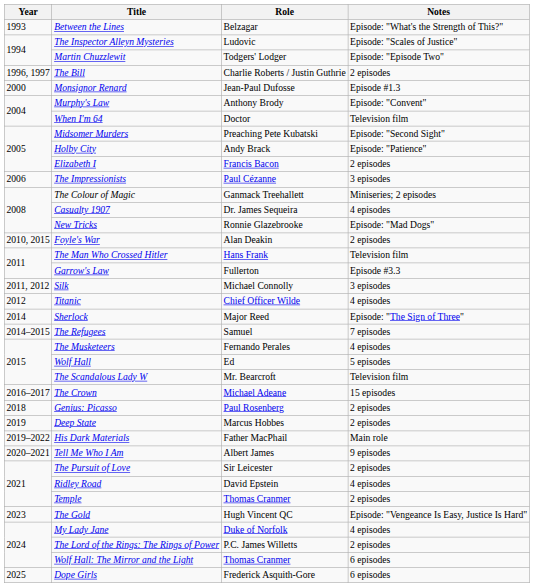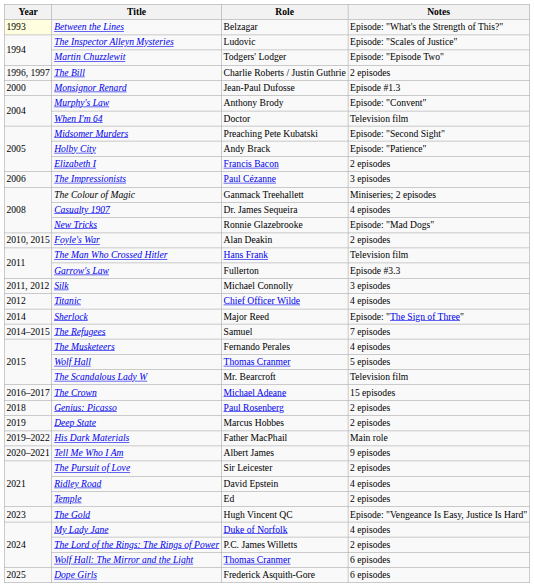 <table class="wikitable sortable">
 <tr>
 <th>Year</th>
 <th>Title</th>
 <th>Role</th>
 <th class="unsortable">Notes</th>
 </tr>
 <tr>
-<td>1993</td>
+<td style="background: lightyellow;">1993</td>
 <td><em><a href='#'>Between the Lines</a></em></td>
 <td>Belzagar</td>
 <td>Episode: "What's the Strength of This?"</td>
 </tr>
 <tr>
 <td rowspan="2">1994</td>
 <td><em><a href='#'>The Inspector Alleyn Mysteries</a></em></td>
 <td>Ludovic</td>
 <td>Episode: "Scales of Justice"</td>
 </tr>
 <tr>
 <td><em><a href='#'>Martin Chuzzlewit</a></em></td>
 <td>Todgers' Lodger</td>
 <td>Episode: "Episode Two"</td>
 </tr>
 <tr>
 <td>1996, 1997</td>
 <td><em><a href='#'>The Bill</a></em></td>
 <td>Charlie Roberts / Justin Guthrie</td>
 <td>2 episodes</td>
 </tr>
 <tr>
 <td>2000</td>
 <td><em><a href='#'>Monsignor Renard</a></em></td>
 <td>Jean-Paul Dufosse</td>
 <td>Episode #1.3</td>
 </tr>
 <tr>
 <td rowspan="2">2004</td>
 <td><em><a href='#'>Murphy's Law</a></em></td>
 <td>Anthony Brody</td>
 <td>Episode: "Convent"</td>
 </tr>
 <tr>
 <td><em><a href='#'>When I'm 64</a></em></td>
 <td>Doctor</td>
 <td>Television film</td>
 </tr>
 <tr>
 <td rowspan="3">2005</td>
 <td><em><a href='#'>Midsomer Murders</a></em></td>
 <td>Preaching Pete Kubatski</td>
 <td>Episode: "Second Sight"</td>
 </tr>
 <tr>
 <td><em><a href='#'>Holby City</a></em></td>
 <td>Andy Brack</td>
 <td>Episode: "Patience"</td>
 </tr>
 <tr>
 <td><em><a href='#'>Elizabeth I</a></em></td>
 <td><a href='#'>Francis Bacon</a></td>
 <td>2 episodes</td>
 </tr>
 <tr>
 <td>2006</td>
 <td><em><a href='#'>The Impressionists</a></em></td>
 <td><a href='#'>Paul Cézanne</a></td>
 <td>3 episodes</td>
 </tr>
 <tr>
 <td rowspan="3">2008</td>
 <td><em>The Colour of Magic</em></td>
 <td>Ganmack Treehallett</td>
 <td>Miniseries; 2 episodes</td>
 </tr>
 <tr>
 <td><em><a href='#'>Casualty 1907</a></em></td>
 <td>Dr. James Sequeira</td>
 <td>4 episodes</td>
 </tr>
 <tr>
 <td><em><a href='#'>New Tricks</a></em></td>
 <td>Ronnie Glazebrooke</td>
 <td>Episode: "Mad Dogs"</td>
 </tr>
 <tr>
 <td>2010, 2015</td>
 <td><em><a href='#'>Foyle's War</a></em></td>
 <td>Alan Deakin</td>
 <td>2 episodes</td>
 </tr>
 <tr>
 <td rowspan="2">2011</td>
 <td><em><a href='#'>The Man Who Crossed Hitler</a></em></td>
 <td><a href='#'>Hans Frank</a></td>
 <td>Television film</td>
 </tr>
 <tr>
 <td><em><a href='#'>Garrow's Law</a></em></td>
 <td>Fullerton</td>
 <td>Episode #3.3</td>
 </tr>
 <tr>
 <td>2011, 2012</td>
 <td><em><a href='#'>Silk</a></em></td>
 <td>Michael Connolly</td>
 <td>3 episodes</td>
 </tr>
 <tr>
 <td>2012</td>
 <td><em><a href='#'>Titanic</a></em></td>
 <td><a href='#'>Chief Officer Wilde</a></td>
 <td>4 episodes</td>
 </tr>
 <tr>
 <td>2014</td>
 <td><em><a href='#'>Sherlock</a></em></td>
 <td>Major Reed</td>
 <td>Episode: "<a href='#'>The Sign of Three</a>"</td>
 </tr>
 <tr>
 <td>2014–2015</td>
 <td><em><a href='#'>The Refugees</a></em></td>
 <td>Samuel</td>
 <td>7 episodes</td>
 </tr>
 <tr>
 <td rowspan="3">2015</td>
 <td><em><a href='#'>The Musketeers</a></em></td>
 <td>Fernando Perales</td>
 <td>4 episodes</td>
 </tr>
 <tr>
 <td><em><a href='#'>Wolf Hall</a></em></td>
-<td>Ed</td>
+<td><a href='#'>Thomas Cranmer</a></td>
 <td>5 episodes</td>
 </tr>
 <tr>
 <td><em><a href='#'>The Scandalous Lady W</a></em></td>
 <td>Mr. Bearcroft</td>
 <td>Television film</td>
 </tr>
 <tr>
 <td>2016–2017</td>
 <td><em><a href='#'>The Crown</a></em></td>
 <td><a href='#'>Michael Adeane</a></td>
 <td>15 episodes</td>
 </tr>
 <tr>
 <td>2018</td>
 <td><em><a href='#'>Genius: Picasso</a></em></td>
 <td><a href='#'>Paul Rosenberg</a></td>
 <td>2 episodes</td>
 </tr>
 <tr>
 <td>2019</td>
 <td><em><a href='#'>Deep State</a></em></td>
 <td>Marcus Hobbes</td>
 <td>2 episodes</td>
 </tr>
 <tr>
 <td>2019–2022</td>
 <td><em><a href='#'>His Dark Materials</a></em></td>
 <td>Father MacPhail</td>
 <td>Main role</td>
 </tr>
 <tr>
 <td>2020–2021</td>
 <td><em><a href='#'>Tell Me Who I Am</a></em></td>
 <td>Albert James</td>
 <td>9 episodes</td>
 </tr>
 <tr>
 <td rowspan="3">2021</td>
 <td><em><a href='#'>The Pursuit of Love</a></em></td>
 <td>Sir Leicester</td>
 <td>2 episodes</td>
 </tr>
 <tr>
 <td><em><a href='#'>Ridley Road</a></em></td>
 <td>David Epstein</td>
 <td>4 episodes</td>
 </tr>
 <tr>
 <td><em><a href='#'>Temple</a></em></td>
-<td><a href='#'>Thomas Cranmer</a></td>
+<td>Ed</td>
 <td>2 episodes</td>
 </tr>
 <tr>
 <td>2023</td>
 <td><em><a href='#'>The Gold</a></em></td>
 <td>Hugh Vincent QC</td>
 <td>Episode: "Vengeance Is Easy, Justice Is Hard"</td>
 </tr>
 <tr>
 <td rowspan="3">2024</td>
 <td><em><a href='#'>My Lady Jane</a></em></td>
 <td><a href='#'>Duke of Norfolk</a></td>
 <td>4 episodes</td>
 </tr>
 <tr>
 <td><em><a href='#'>The Lord of the Rings: The Rings of Power</a></em></td>
 <td>P.C. James Willetts</td>
 <td>2 episodes</td>
 </tr>
 <tr>
 <td><em><a href='#'>Wolf Hall: The Mirror and the Light</a></em></td>
 <td><a href='#'>Thomas Cranmer</a></td>
 <td>6 episodes</td>
 </tr>
 <tr>
 <td>2025</td>
 <td><em><a href='#'>Dope Girls</a></em></td>
 <td>Frederick Asquith-Gore</td>
 <td>6 episodes</td>
 </tr>
 </table>
